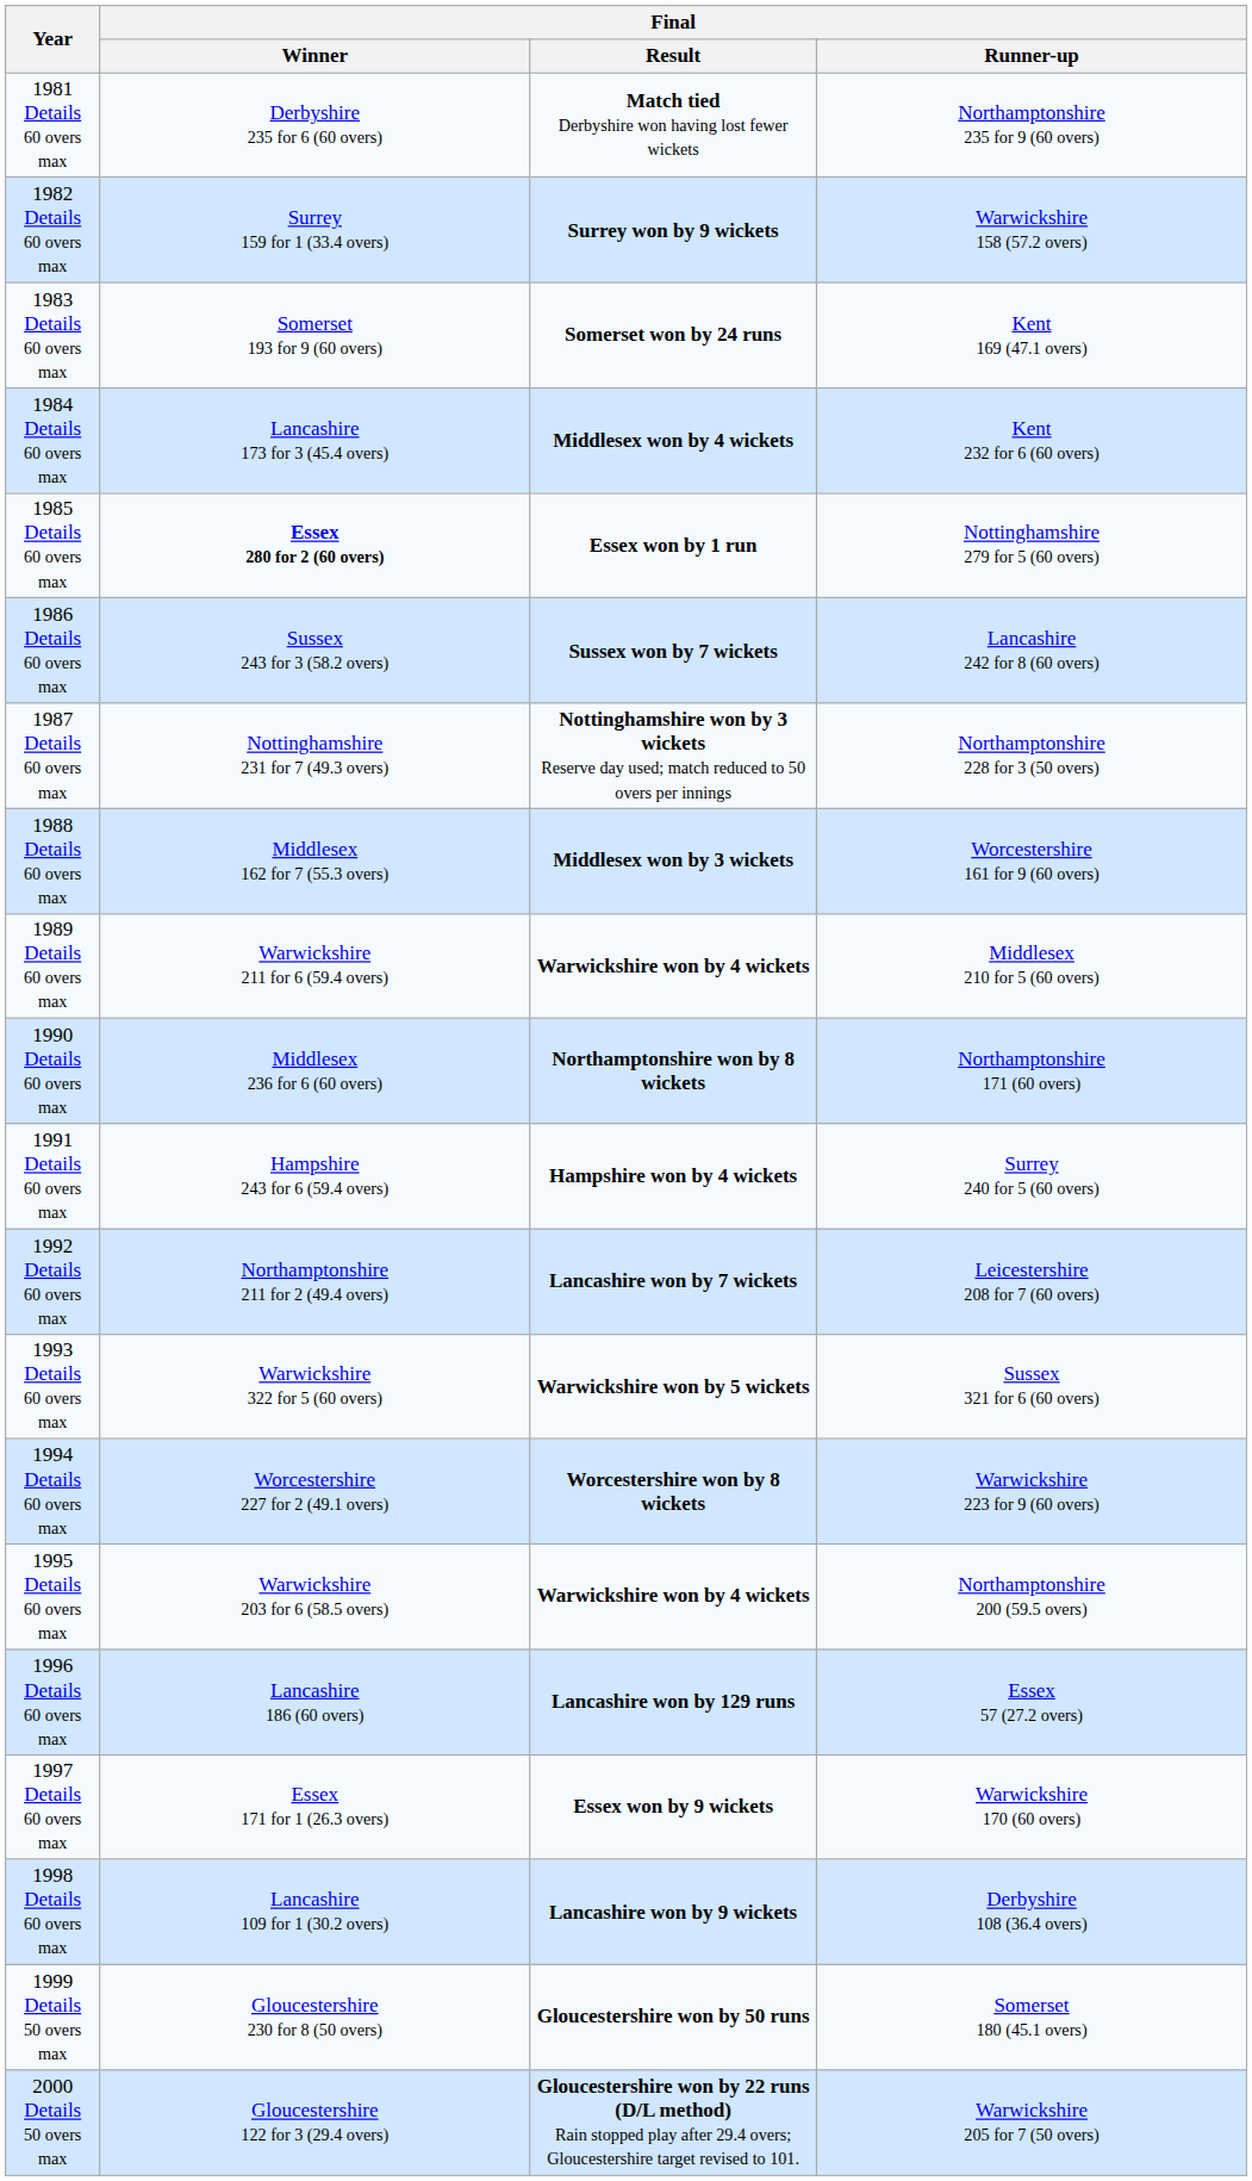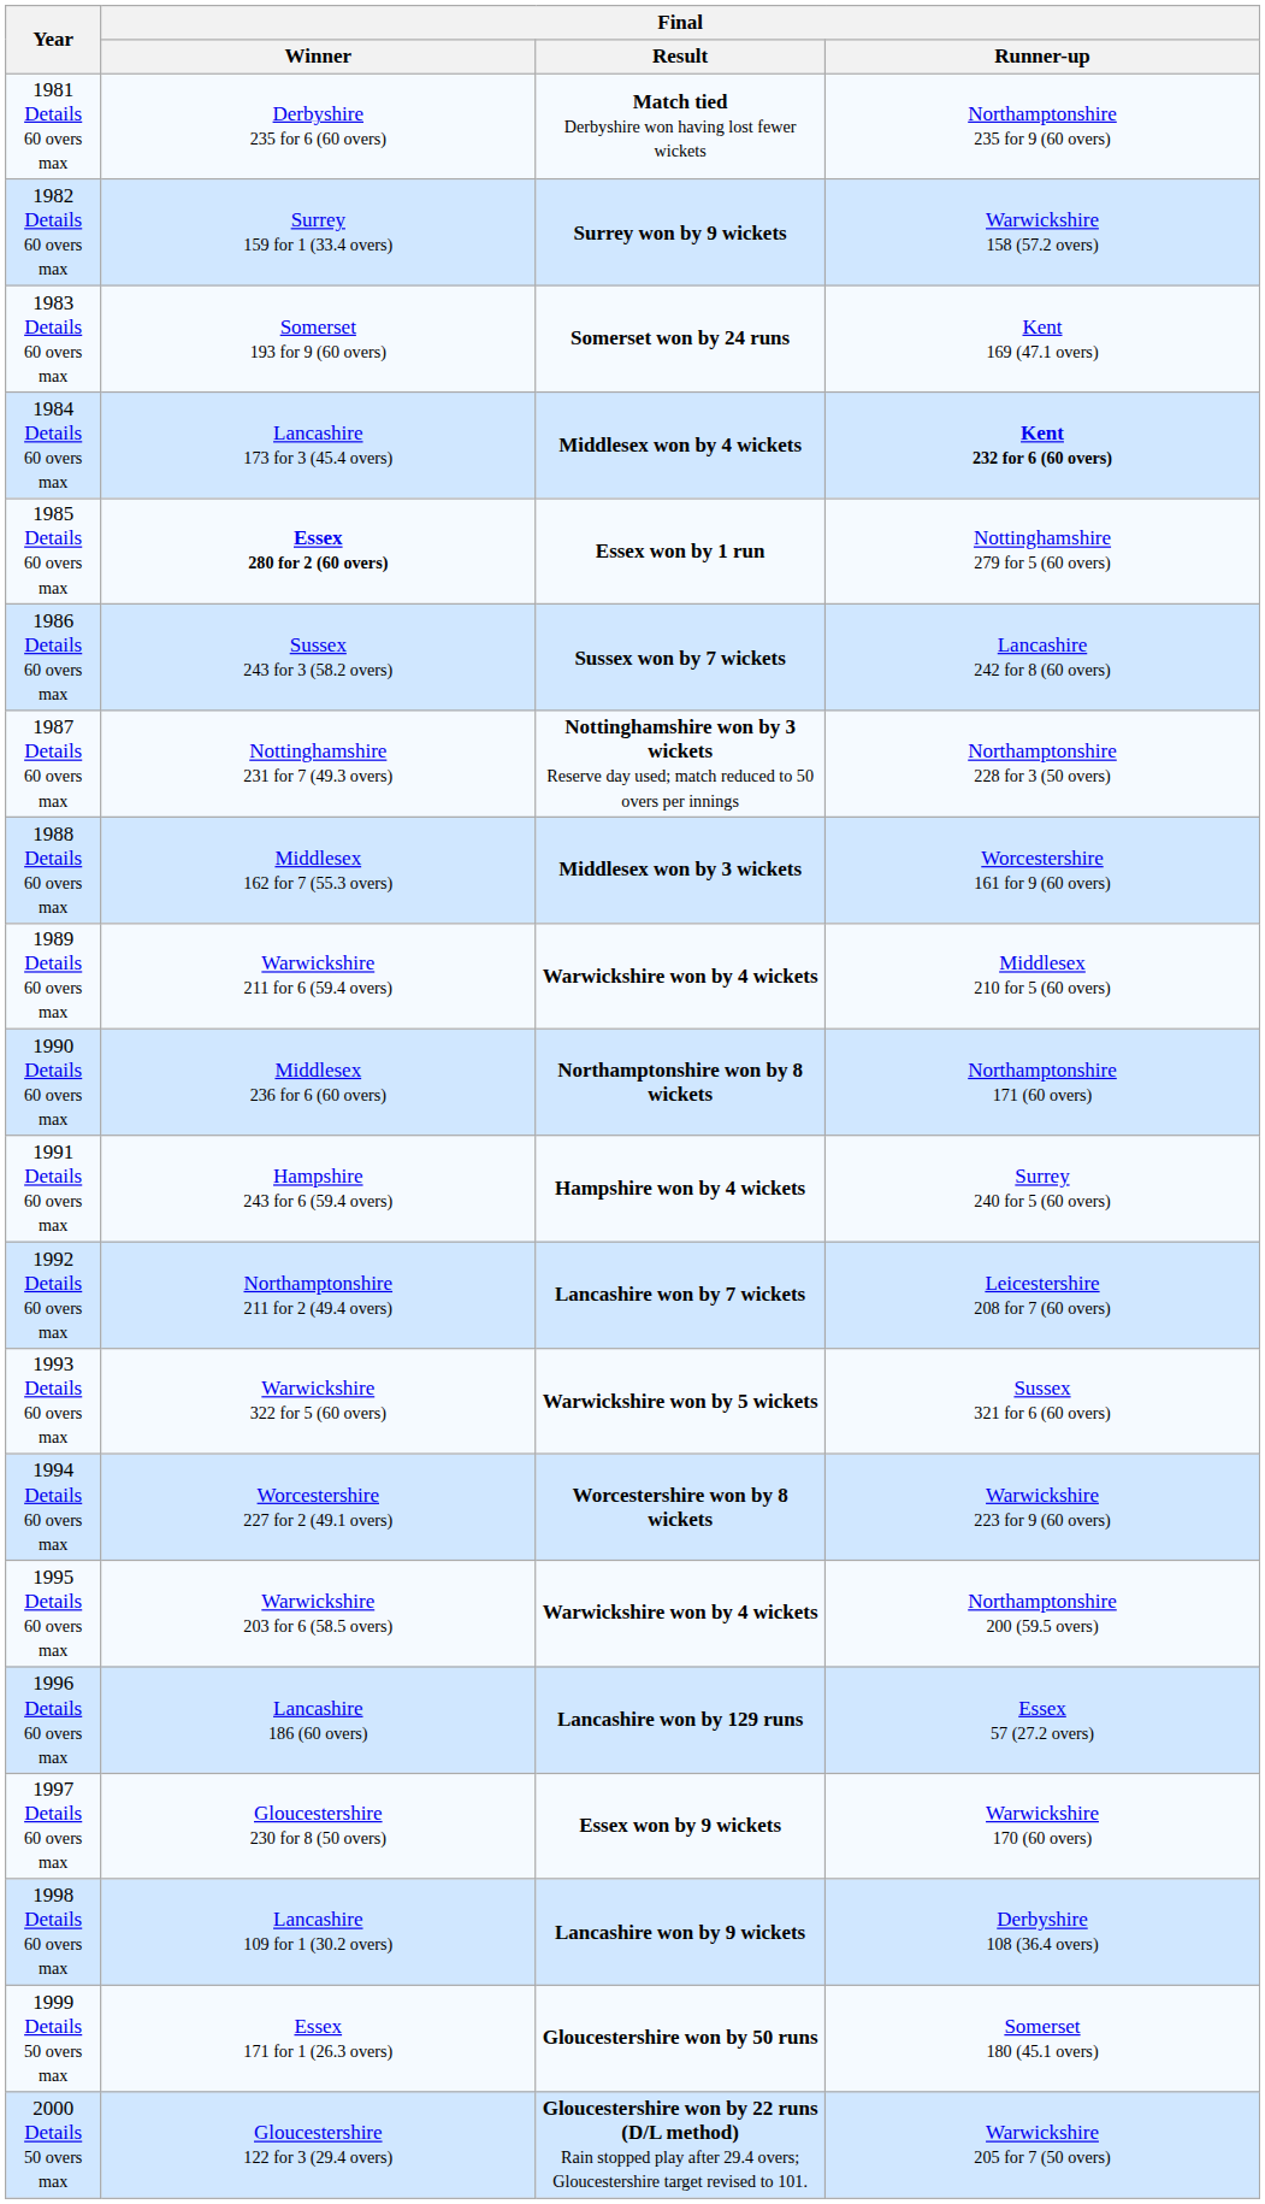 <table class="wikitable" style="font-size:90%; width:100%">
 <tr>
 <th rowspan=2 width=5%>Year</th>
 <th colspan=3>Final</th>
 </tr>
 <tr>
 <th width=24%>Winner</th>
 <th width=16%>Result</th>
 <th width=24%>Runner-up</th>
 </tr>
 <tr align=center bgcolor=#F5FAFF>
 <td>1981<br><a href='#'>Details</a><br><small>60 overs max</small></td>
 <td><a href='#'>Derbyshire</a><br><small>235 for 6 (60 overs)</small></td>
 <td><strong>Match tied</strong> <br><small>Derbyshire won having lost fewer wickets</small></td>
 <td><a href='#'>Northamptonshire</a><br><small>235 for 9 (60 overs)</small></td>
 </tr>
 <tr align=center bgcolor=#D0E7FF>
 <td>1982<br><a href='#'>Details</a><br><small>60 overs max</small></td>
 <td><a href='#'>Surrey</a><br><small>159 for 1 (33.4 overs)</small></td>
 <td><strong>Surrey won by 9 wickets</strong> </td>
 <td><a href='#'>Warwickshire</a><br><small>158 (57.2 overs)</small></td>
 </tr>
 <tr align=center bgcolor=#F5FAFF>
 <td>1983<br><a href='#'>Details</a><br><small>60 overs max</small></td>
 <td><a href='#'>Somerset</a><br><small>193 for 9 (60 overs)</small></td>
 <td><strong>Somerset won by 24 runs</strong> </td>
 <td><a href='#'>Kent</a><br><small>169 (47.1 overs)</small></td>
 </tr>
 <tr align=center bgcolor=#D0E7FF>
 <td>1984<br><a href='#'>Details</a><br><small>60 overs max</small></td>
 <td><a href='#'>Lancashire</a><br><small>173 for 3 (45.4 overs)</small></td>
 <td><strong>Middlesex won by 4 wickets</strong> </td>
-<td><a href='#'>Kent</a><br><small>232 for 6 (60 overs)</small></td>
+<td><strong><a href='#'>Kent</a><br><small>232 for 6 (60 overs)</small></strong></td>
 </tr>
 <tr align=center bgcolor=#F5FAFF>
 <td>1985<br><a href='#'>Details</a><br><small>60 overs max</small></td>
 <td><strong><a href='#'>Essex</a><br><small>280 for 2 (60 overs)</small></strong></td>
 <td><strong>Essex won by 1 run</strong> </td>
 <td><a href='#'>Nottinghamshire</a><br><small>279 for 5 (60 overs)</small></td>
 </tr>
 <tr align=center bgcolor=#D0E7FF>
 <td>1986<br><a href='#'>Details</a><br><small>60 overs max</small></td>
 <td><a href='#'>Sussex</a><br><small>243 for 3 (58.2 overs)</small></td>
 <td><strong>Sussex won by 7 wickets</strong> </td>
 <td><a href='#'>Lancashire</a><br><small>242 for 8 (60 overs)</small></td>
 </tr>
 <tr align=center bgcolor=#F5FAFF>
 <td>1987<br><a href='#'>Details</a><br><small>60 overs max</small></td>
 <td><a href='#'>Nottinghamshire</a><br><small>231 for 7 (49.3 overs)</small></td>
 <td><strong>Nottinghamshire won by 3 wickets</strong> <br><small>Reserve day used; match reduced to 50 overs per innings</small></td>
 <td><a href='#'>Northamptonshire</a><br><small>228 for 3 (50 overs)</small></td>
 </tr>
 <tr align=center bgcolor=#D0E7FF>
 <td>1988<br><a href='#'>Details</a><br><small>60 overs max</small></td>
 <td><a href='#'>Middlesex</a><br><small>162 for 7 (55.3 overs)</small></td>
 <td><strong>Middlesex won by 3 wickets</strong> </td>
 <td><a href='#'>Worcestershire</a><br><small>161 for 9 (60 overs)</small></td>
 </tr>
 <tr align=center bgcolor=#F5FAFF>
 <td>1989<br><a href='#'>Details</a><br><small>60 overs max</small></td>
 <td><a href='#'>Warwickshire</a><br><small>211 for 6 (59.4 overs)</small></td>
 <td><strong>Warwickshire won by 4 wickets</strong> </td>
 <td><a href='#'>Middlesex</a><br><small>210 for 5 (60 overs)</small></td>
 </tr>
 <tr align=center bgcolor=#D0E7FF>
 <td>1990<br><a href='#'>Details</a><br><small>60 overs max</small></td>
 <td><a href='#'>Middlesex</a><br><small>236 for 6 (60 overs)</small></td>
 <td><strong>Northamptonshire won by 8 wickets</strong> </td>
 <td><a href='#'>Northamptonshire</a><br><small>171 (60 overs)</small></td>
 </tr>
 <tr align=center bgcolor=#F5FAFF>
 <td>1991<br><a href='#'>Details</a><br><small>60 overs max</small></td>
 <td><a href='#'>Hampshire</a><br><small>243 for 6 (59.4 overs)</small></td>
 <td><strong>Hampshire won by 4 wickets</strong> </td>
 <td><a href='#'>Surrey</a><br><small>240 for 5 (60 overs)</small></td>
 </tr>
 <tr align=center bgcolor=#D0E7FF>
 <td>1992<br><a href='#'>Details</a><br><small>60 overs max</small></td>
 <td><a href='#'>Northamptonshire</a><br><small>211 for 2 (49.4 overs)</small></td>
 <td><strong>Lancashire won by 7 wickets</strong> </td>
 <td><a href='#'>Leicestershire</a><br><small>208 for 7 (60 overs)</small></td>
 </tr>
 <tr align=center bgcolor=#F5FAFF>
 <td>1993<br><a href='#'>Details</a><br><small>60 overs max</small></td>
 <td><a href='#'>Warwickshire</a><br><small>322 for 5 (60 overs)</small></td>
 <td><strong>Warwickshire won by 5 wickets</strong> </td>
 <td><a href='#'>Sussex</a><br><small>321 for 6 (60 overs)</small></td>
 </tr>
 <tr align=center bgcolor=#D0E7FF>
 <td>1994<br><a href='#'>Details</a><br><small>60 overs max</small></td>
 <td><a href='#'>Worcestershire</a><br><small>227 for 2 (49.1 overs)</small></td>
 <td><strong>Worcestershire won by 8 wickets</strong> </td>
 <td><a href='#'>Warwickshire</a><br><small>223 for 9 (60 overs)</small></td>
 </tr>
 <tr align=center bgcolor=#F5FAFF>
 <td>1995<br><a href='#'>Details</a><br><small>60 overs max</small></td>
 <td><a href='#'>Warwickshire</a><br><small>203 for 6 (58.5 overs)</small></td>
 <td><strong>Warwickshire won by 4 wickets</strong> </td>
 <td><a href='#'>Northamptonshire</a><br><small>200 (59.5 overs)</small></td>
 </tr>
 <tr align=center bgcolor=#D0E7FF>
 <td>1996<br><a href='#'>Details</a><br><small>60 overs max</small></td>
 <td><a href='#'>Lancashire</a><br><small>186 (60 overs)</small></td>
 <td><strong>Lancashire won by 129 runs</strong> </td>
 <td><a href='#'>Essex</a><br><small>57 (27.2 overs)</small></td>
 </tr>
 <tr align=center bgcolor=#F5FAFF>
 <td>1997<br><a href='#'>Details</a><br><small>60 overs max</small></td>
-<td><a href='#'>Essex</a><br><small>171 for 1 (26.3 overs)</small></td>
+<td><a href='#'>Gloucestershire</a><br><small>230 for 8 (50 overs)</small></td>
 <td><strong>Essex won by 9 wickets</strong> </td>
 <td><a href='#'>Warwickshire</a><br><small>170 (60 overs)</small></td>
 </tr>
 <tr align=center bgcolor=#D0E7FF>
 <td>1998<br><a href='#'>Details</a><br><small>60 overs max</small></td>
 <td><a href='#'>Lancashire</a><br><small>109 for 1 (30.2 overs)</small></td>
 <td><strong>Lancashire won by 9 wickets</strong> </td>
 <td><a href='#'>Derbyshire</a><br><small>108 (36.4 overs)</small></td>
 </tr>
 <tr align=center bgcolor=#F5FAFF>
 <td>1999<br><a href='#'>Details</a><br><small>50 overs max</small></td>
-<td><a href='#'>Gloucestershire</a><br><small>230 for 8 (50 overs)</small></td>
+<td><a href='#'>Essex</a><br><small>171 for 1 (26.3 overs)</small></td>
 <td><strong>Gloucestershire won by 50 runs</strong> </td>
 <td><a href='#'>Somerset</a><br><small>180 (45.1 overs)</small></td>
 </tr>
 <tr align=center bgcolor=#D0E7FF>
 <td>2000<br><a href='#'>Details</a><br><small>50 overs max</small></td>
 <td><a href='#'>Gloucestershire</a><br><small>122 for 3 (29.4 overs)</small></td>
 <td><strong>Gloucestershire won by 22 runs (D/L method)</strong> <br><small>Rain stopped play after 29.4 overs; Gloucestershire target revised to 101.</small></td>
 <td><a href='#'>Warwickshire</a><br><small>205 for 7 (50 overs)</small></td>
 </tr>
 </table>
